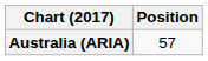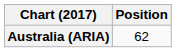 <table class="wikitable plainrowheaders" style="text-align:center;">
 <tr>
 <th>Chart (2017)</th>
 <th>Position</th>
 </tr>
 <tr>
 <th scope="row">Australia (ARIA)</th>
-<td>57</td>
+<td>62</td>
 </tr>
 </table>
